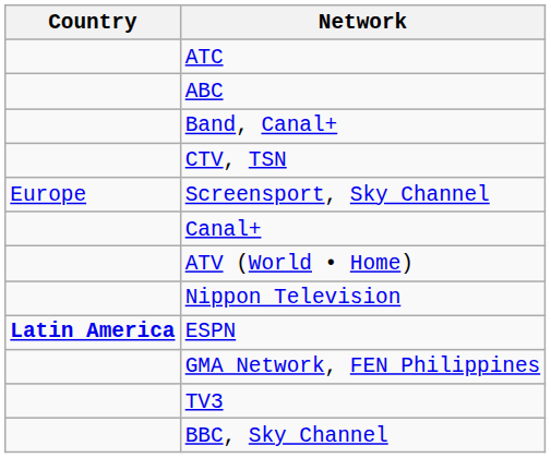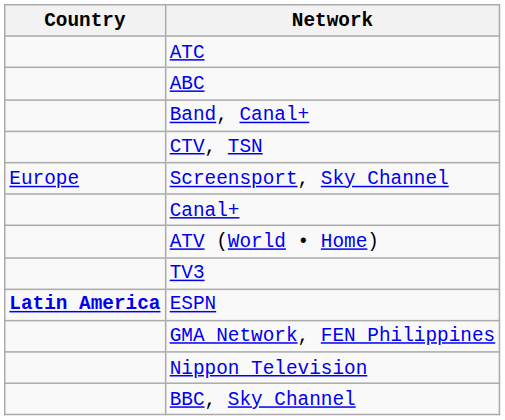 <table class="wikitable">
 <tr>
 <th>Country</th>
 <th>Network</th>
 </tr>
 <tr>
 <td></td>
 <td><a href='#'>ATC</a></td>
 </tr>
 <tr>
 <td></td>
 <td><a href='#'>ABC</a></td>
 </tr>
 <tr>
 <td></td>
 <td><a href='#'>Band</a>, <a href='#'>Canal+</a></td>
 </tr>
 <tr>
 <td></td>
 <td><a href='#'>CTV</a>, <a href='#'>TSN</a></td>
 </tr>
 <tr>
 <td><a href='#'>Europe</a></td>
 <td><a href='#'>Screensport</a>, <a href='#'>Sky Channel</a></td>
 </tr>
 <tr>
 <td></td>
 <td><a href='#'>Canal+</a></td>
 </tr>
 <tr>
 <td></td>
 <td><a href='#'>ATV</a> (<a href='#'>World</a> • <a href='#'>Home</a>)</td>
 </tr>
 <tr>
 <td></td>
-<td><a href='#'>Nippon Television</a></td>
+<td><a href='#'>TV3</a></td>
 </tr>
 <tr>
 <td><strong><a href='#'>Latin America</a></strong></td>
 <td><a href='#'>ESPN</a></td>
 </tr>
 <tr>
 <td></td>
 <td><a href='#'>GMA Network</a>, <a href='#'>FEN Philippines</a></td>
 </tr>
 <tr>
 <td></td>
-<td><a href='#'>TV3</a></td>
+<td><a href='#'>Nippon Television</a></td>
 </tr>
 <tr>
 <td></td>
 <td><a href='#'>BBC</a>, <a href='#'>Sky Channel</a></td>
 </tr>
 </table>
